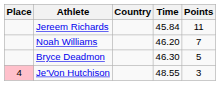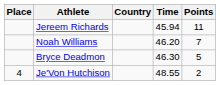 <table class="wikitable">
 <tr>
 <th>Place</th>
 <th>Athlete</th>
 <th>Country</th>
 <th>Time</th>
 <th>Points</th>
 </tr>
 <tr>
 <td align=center></td>
 <td><a href='#'>Jereem Richards</a></td>
 <td></td>
-<td>45.84</td>
+<td>45.94</td>
 <td align=center>11</td>
 </tr>
 <tr>
 <td align=center></td>
 <td><a href='#'>Noah Williams</a></td>
 <td></td>
 <td>46.20</td>
 <td align=center>7</td>
 </tr>
 <tr>
 <td align=center></td>
 <td><a href='#'>Bryce Deadmon</a></td>
 <td></td>
 <td>46.30</td>
 <td align=center>5</td>
 </tr>
 <tr>
-<td align=center style="background: pink;">4</td>
+<td align=center>4</td>
 <td><a href='#'>Je'Von Hutchison</a></td>
 <td></td>
 <td>48.55</td>
-<td align=center>3</td>
+<td align=center>2</td>
 </tr>
 </table>
